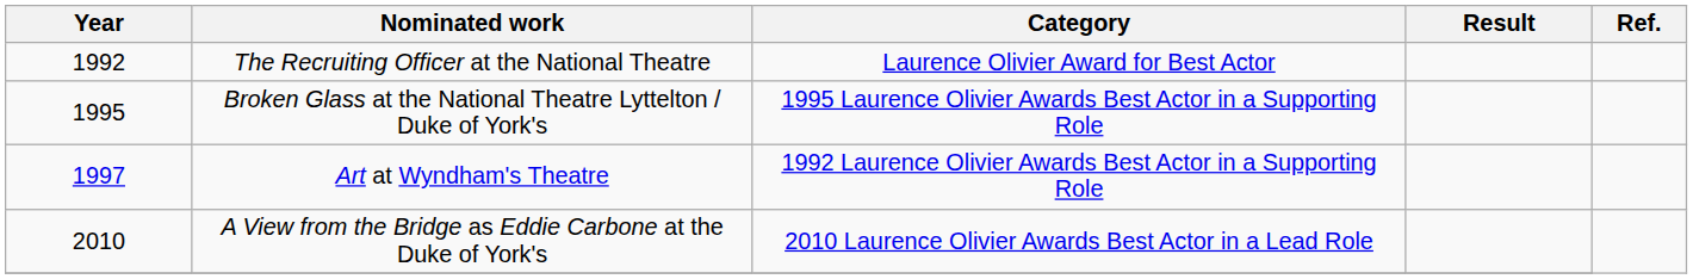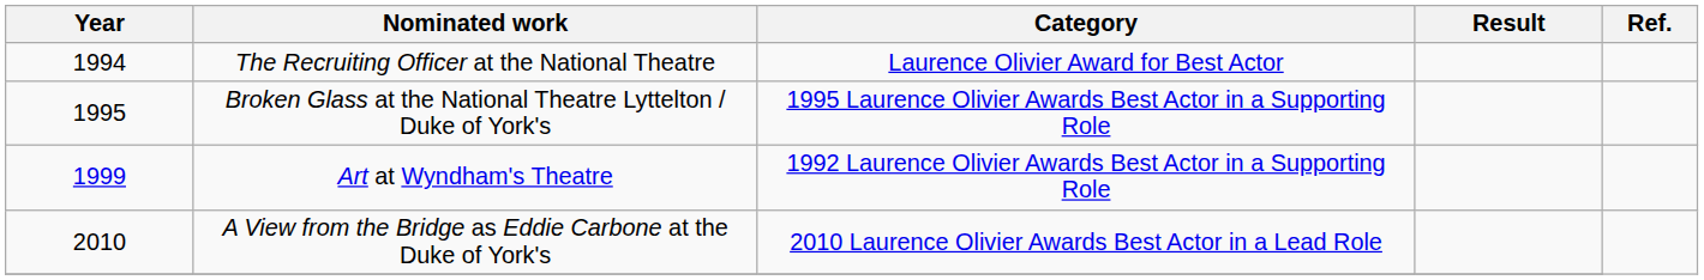 <table width="90%" class="wikitable">
 <tr>
 <th width="10%">Year</th>
 <th width="30%">Nominated work</th>
 <th width="35%">Category</th>
 <th width="10%">Result</th>
 <th width="5%">Ref.</th>
 </tr>
 <tr>
-<td align="center">1992</td>
+<td align="center">1994</td>
 <td align="center"><em>The Recruiting Officer</em> at the National Theatre</td>
 <td align="center"><a href='#'>Laurence Olivier Award for Best Actor</a></td>
 <td></td>
 <td></td>
 </tr>
 <tr>
 <td align="center">1995</td>
 <td align="center"><em>Broken Glass</em> at the National Theatre Lyttelton / Duke of York's</td>
 <td align="center"><a href='#'>1995 Laurence Olivier Awards Best Actor in a Supporting Role</a></td>
 <td></td>
 <td></td>
 </tr>
 <tr>
-<td align="center"><a href='#'>1997</a></td>
+<td align="center"><a href='#'>1999</a></td>
 <td align="center"><em><a href='#'>Art</a></em> at <a href='#'>Wyndham's Theatre</a></td>
 <td align="center"><a href='#'>1992 Laurence Olivier Awards Best Actor in a Supporting Role</a></td>
 <td></td>
 <td></td>
 </tr>
 <tr>
 <td align="center">2010</td>
 <td align="center"><em>A View from the Bridge</em> as <em>Eddie Carbone</em> at the Duke of York's</td>
 <td align="center"><a href='#'>2010 Laurence Olivier Awards Best Actor in a Lead Role</a></td>
 <td></td>
 </tr>
 <tr>
 </tr>
 </table>
